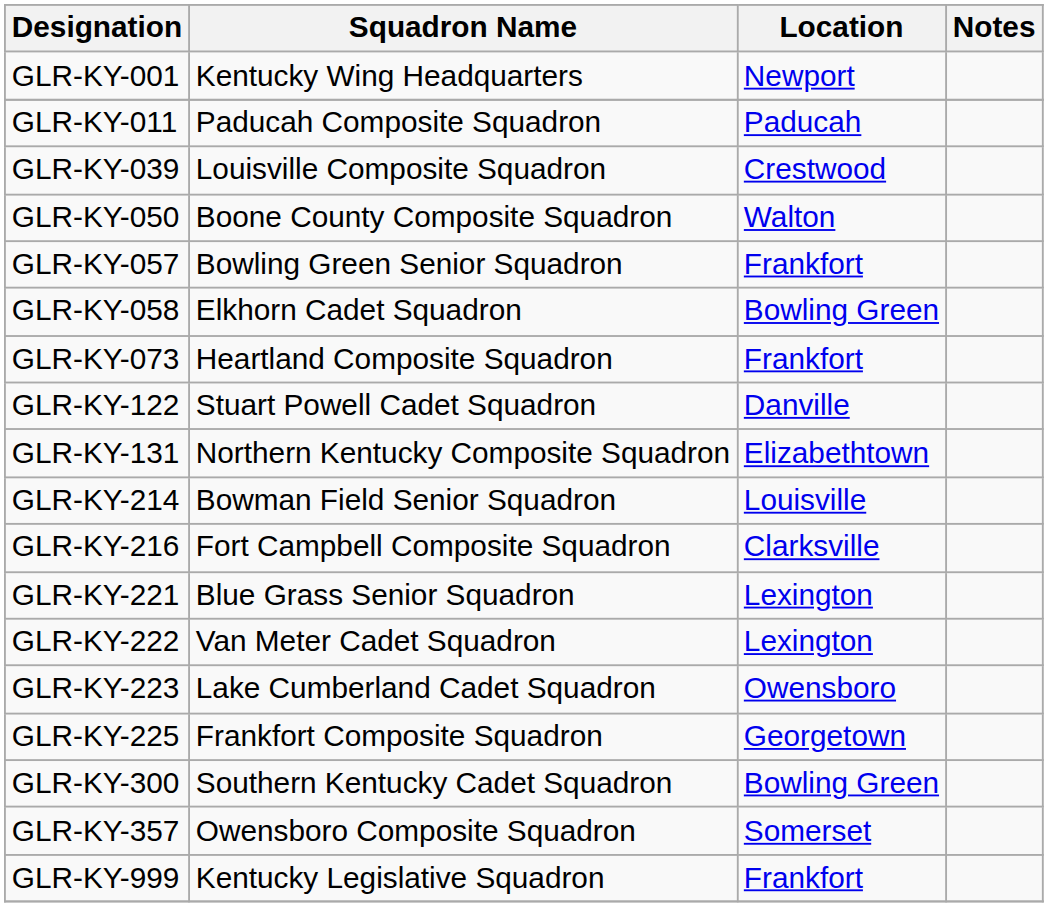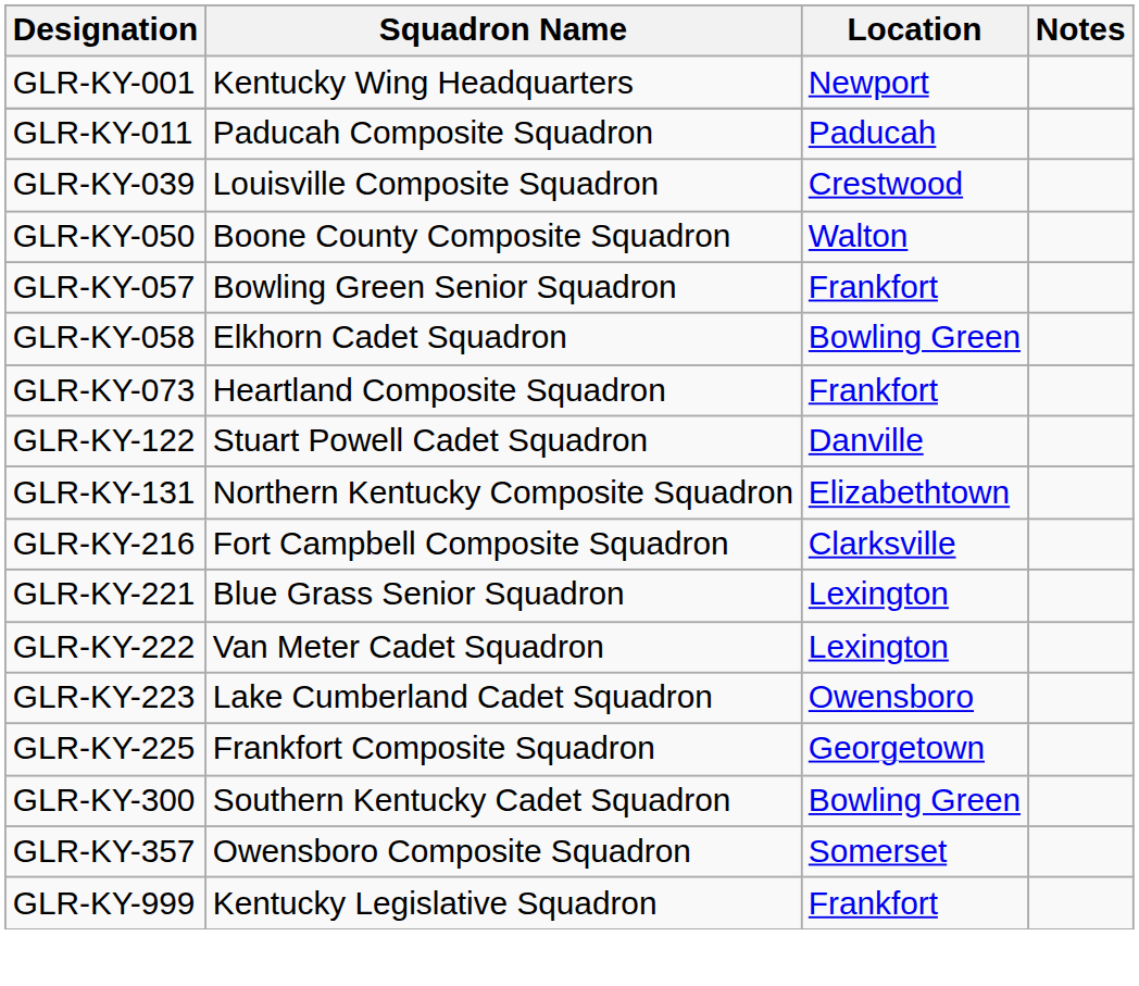 <table class="wikitable">
 <tr>
 <th>Designation </th>
 <th>Squadron Name</th>
 <th>Location</th>
 <th>Notes</th>
 </tr>
 <tr>
 <td>GLR-KY-001</td>
 <td>Kentucky Wing Headquarters</td>
 <td><a href='#'>Newport</a></td>
 <td></td>
 </tr>
 <tr>
 </tr>
 <tr>
 <td>GLR-KY-011</td>
 <td>Paducah Composite Squadron</td>
 <td><a href='#'>Paducah</a></td>
 <td></td>
 </tr>
 <tr>
 <td>GLR-KY-039</td>
 <td>Louisville Composite Squadron</td>
 <td><a href='#'>Crestwood</a></td>
 <td></td>
 </tr>
 <tr>
 <td>GLR-KY-050</td>
 <td>Boone County Composite Squadron</td>
 <td><a href='#'>Walton</a></td>
 <td></td>
 </tr>
 <tr>
 <td>GLR-KY-057</td>
 <td>Bowling Green Senior Squadron</td>
 <td><a href='#'>Frankfort</a></td>
 <td></td>
 </tr>
 <tr>
 <td>GLR-KY-058</td>
 <td>Elkhorn Cadet Squadron</td>
 <td><a href='#'>Bowling Green</a></td>
 <td></td>
 </tr>
 <tr>
 <td>GLR-KY-073</td>
 <td>Heartland Composite Squadron</td>
 <td><a href='#'>Frankfort</a></td>
 <td></td>
 </tr>
 <tr>
 <td>GLR-KY-122</td>
 <td>Stuart Powell Cadet Squadron</td>
 <td><a href='#'>Danville</a></td>
 <td></td>
 </tr>
 <tr>
 <td>GLR-KY-131</td>
 <td>Northern Kentucky Composite Squadron</td>
 <td><a href='#'>Elizabethtown</a></td>
 <td></td>
 </tr>
 <tr>
-<td>GLR-KY-214</td>
-<td>Bowman Field Senior Squadron</td>
-<td><a href='#'>Louisville</a></td>
-<td></td>
-</tr>
-<tr>
 <td>GLR-KY-216</td>
 <td>Fort Campbell Composite Squadron</td>
 <td><a href='#'>Clarksville</a></td>
 <td></td>
 </tr>
 <tr>
 <td>GLR-KY-221</td>
 <td>Blue Grass Senior Squadron</td>
 <td><a href='#'>Lexington</a></td>
 <td></td>
 </tr>
 <tr>
 <td>GLR-KY-222</td>
 <td>Van Meter Cadet Squadron</td>
 <td><a href='#'>Lexington</a></td>
 <td></td>
 </tr>
 <tr>
 <td>GLR-KY-223</td>
 <td>Lake Cumberland Cadet Squadron</td>
 <td><a href='#'>Owensboro</a></td>
 <td></td>
 </tr>
 <tr>
 <td>GLR-KY-225</td>
 <td>Frankfort Composite Squadron</td>
 <td><a href='#'>Georgetown</a></td>
 <td></td>
 </tr>
 <tr>
 <td>GLR-KY-300</td>
 <td>Southern Kentucky Cadet Squadron</td>
 <td><a href='#'>Bowling Green</a></td>
 <td></td>
 </tr>
 <tr>
 <td>GLR-KY-357</td>
 <td>Owensboro Composite Squadron</td>
 <td><a href='#'>Somerset</a></td>
 <td></td>
 </tr>
 <tr>
 <td>GLR-KY-999</td>
 <td>Kentucky Legislative Squadron</td>
 <td><a href='#'>Frankfort</a></td>
 <td></td>
 </tr>
 <tr>
 </tr>
 </table>
